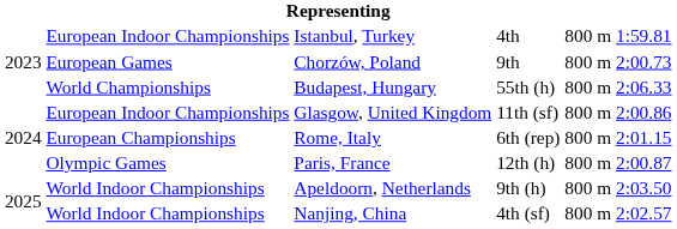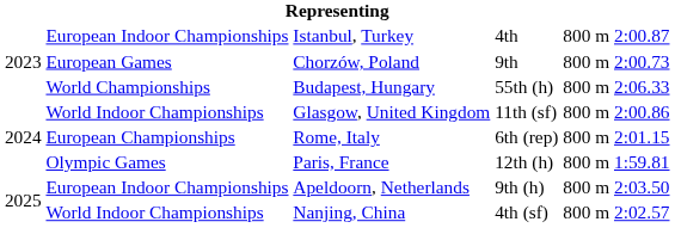 <table>
 <tr>
 <th colspan="6">Representing </th>
 </tr>
 <tr>
 <td rowspan=3>2023</td>
 <td><a href='#'>European Indoor Championships</a></td>
 <td><a href='#'>Istanbul</a>, <a href='#'>Turkey</a></td>
 <td>4th</td>
 <td>800 m  </td>
-<td><a href='#'>1:59.81</a></td>
+<td><a href='#'>2:00.87</a></td>
 </tr>
 <tr>
 <td><a href='#'>European Games</a></td>
 <td><a href='#'>Chorzów, Poland</a></td>
 <td>9th</td>
 <td>800 m</td>
 <td><a href='#'>2:00.73</a></td>
 </tr>
 <tr>
 <td><a href='#'>World Championships</a></td>
 <td><a href='#'>Budapest, Hungary</a></td>
 <td>55th (h)</td>
 <td>800 m</td>
 <td><a href='#'>2:06.33</a></td>
 </tr>
 <tr>
 <td rowspan=3>2024</td>
-<td><a href='#'>European Indoor Championships</a></td>
+<td><a href='#'>World Indoor Championships</a></td>
 <td><a href='#'>Glasgow</a>, <a href='#'>United Kingdom</a></td>
 <td>11th (sf)</td>
 <td>800 m  </td>
 <td><a href='#'>2:00.86</a></td>
 </tr>
 <tr>
 <td><a href='#'>European Championships</a></td>
 <td><a href='#'>Rome, Italy</a></td>
 <td>6th (rep)</td>
 <td>800 m</td>
 <td><a href='#'>2:01.15</a></td>
 </tr>
 <tr>
 <td><a href='#'>Olympic Games</a></td>
 <td><a href='#'>Paris, France</a></td>
 <td>12th (h)</td>
 <td>800 m</td>
-<td><a href='#'>2:00.87</a></td>
+<td><a href='#'>1:59.81</a></td>
 </tr>
 <tr>
 <td rowspan=2>2025</td>
-<td><a href='#'>World Indoor Championships</a></td>
+<td><a href='#'>European Indoor Championships</a></td>
 <td><a href='#'>Apeldoorn</a>, <a href='#'>Netherlands</a></td>
 <td>9th (h)</td>
 <td>800 m </td>
 <td><a href='#'>2:03.50</a></td>
 </tr>
 <tr>
 <td><a href='#'>World Indoor Championships</a></td>
 <td><a href='#'>Nanjing, China</a></td>
 <td>4th (sf)</td>
 <td>800 m</td>
 <td><a href='#'>2:02.57</a></td>
 </tr>
 </table>
